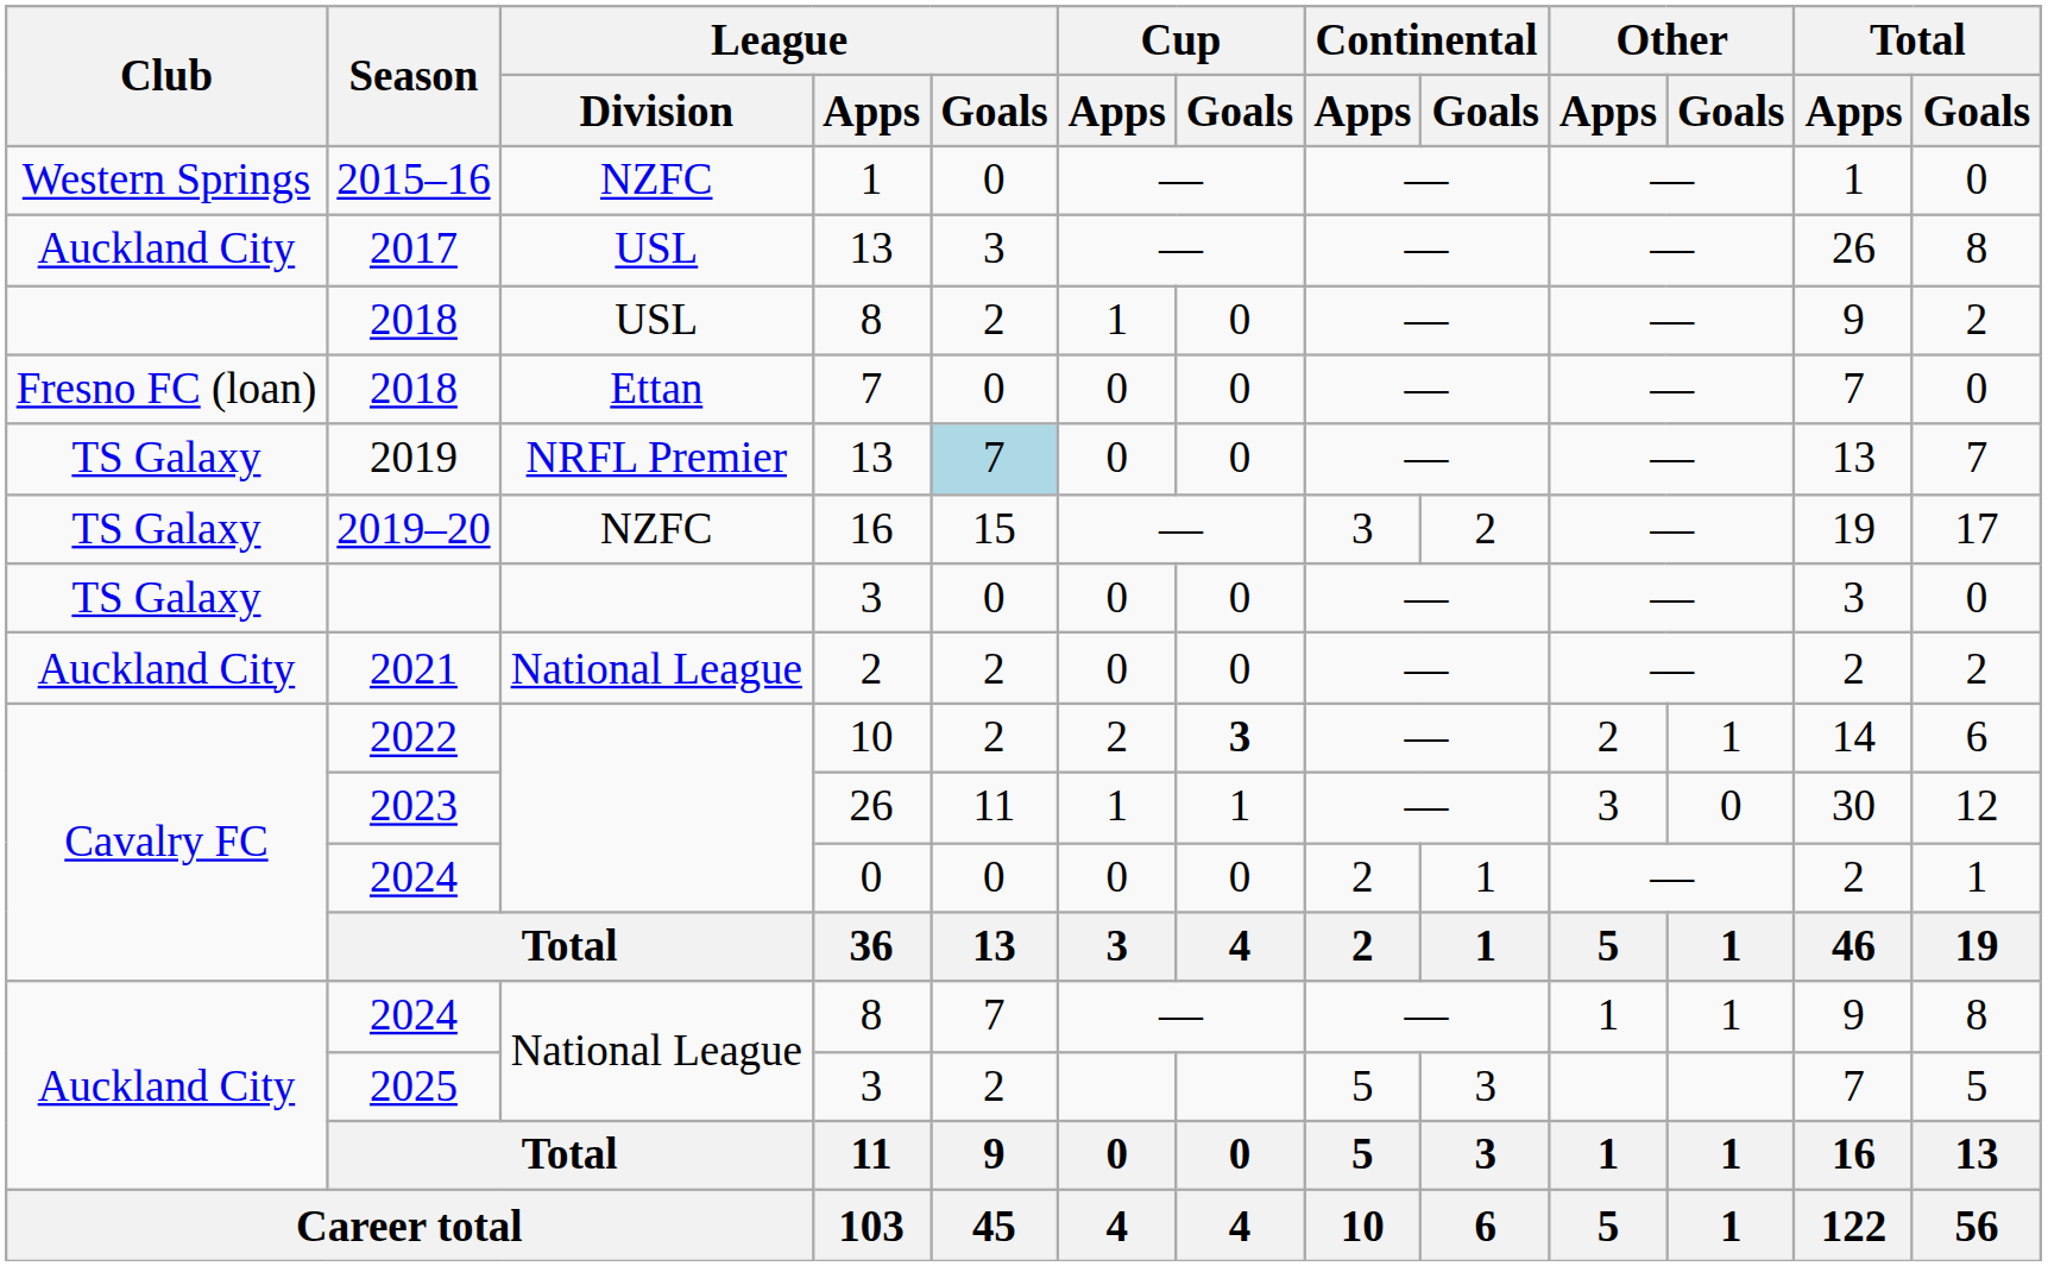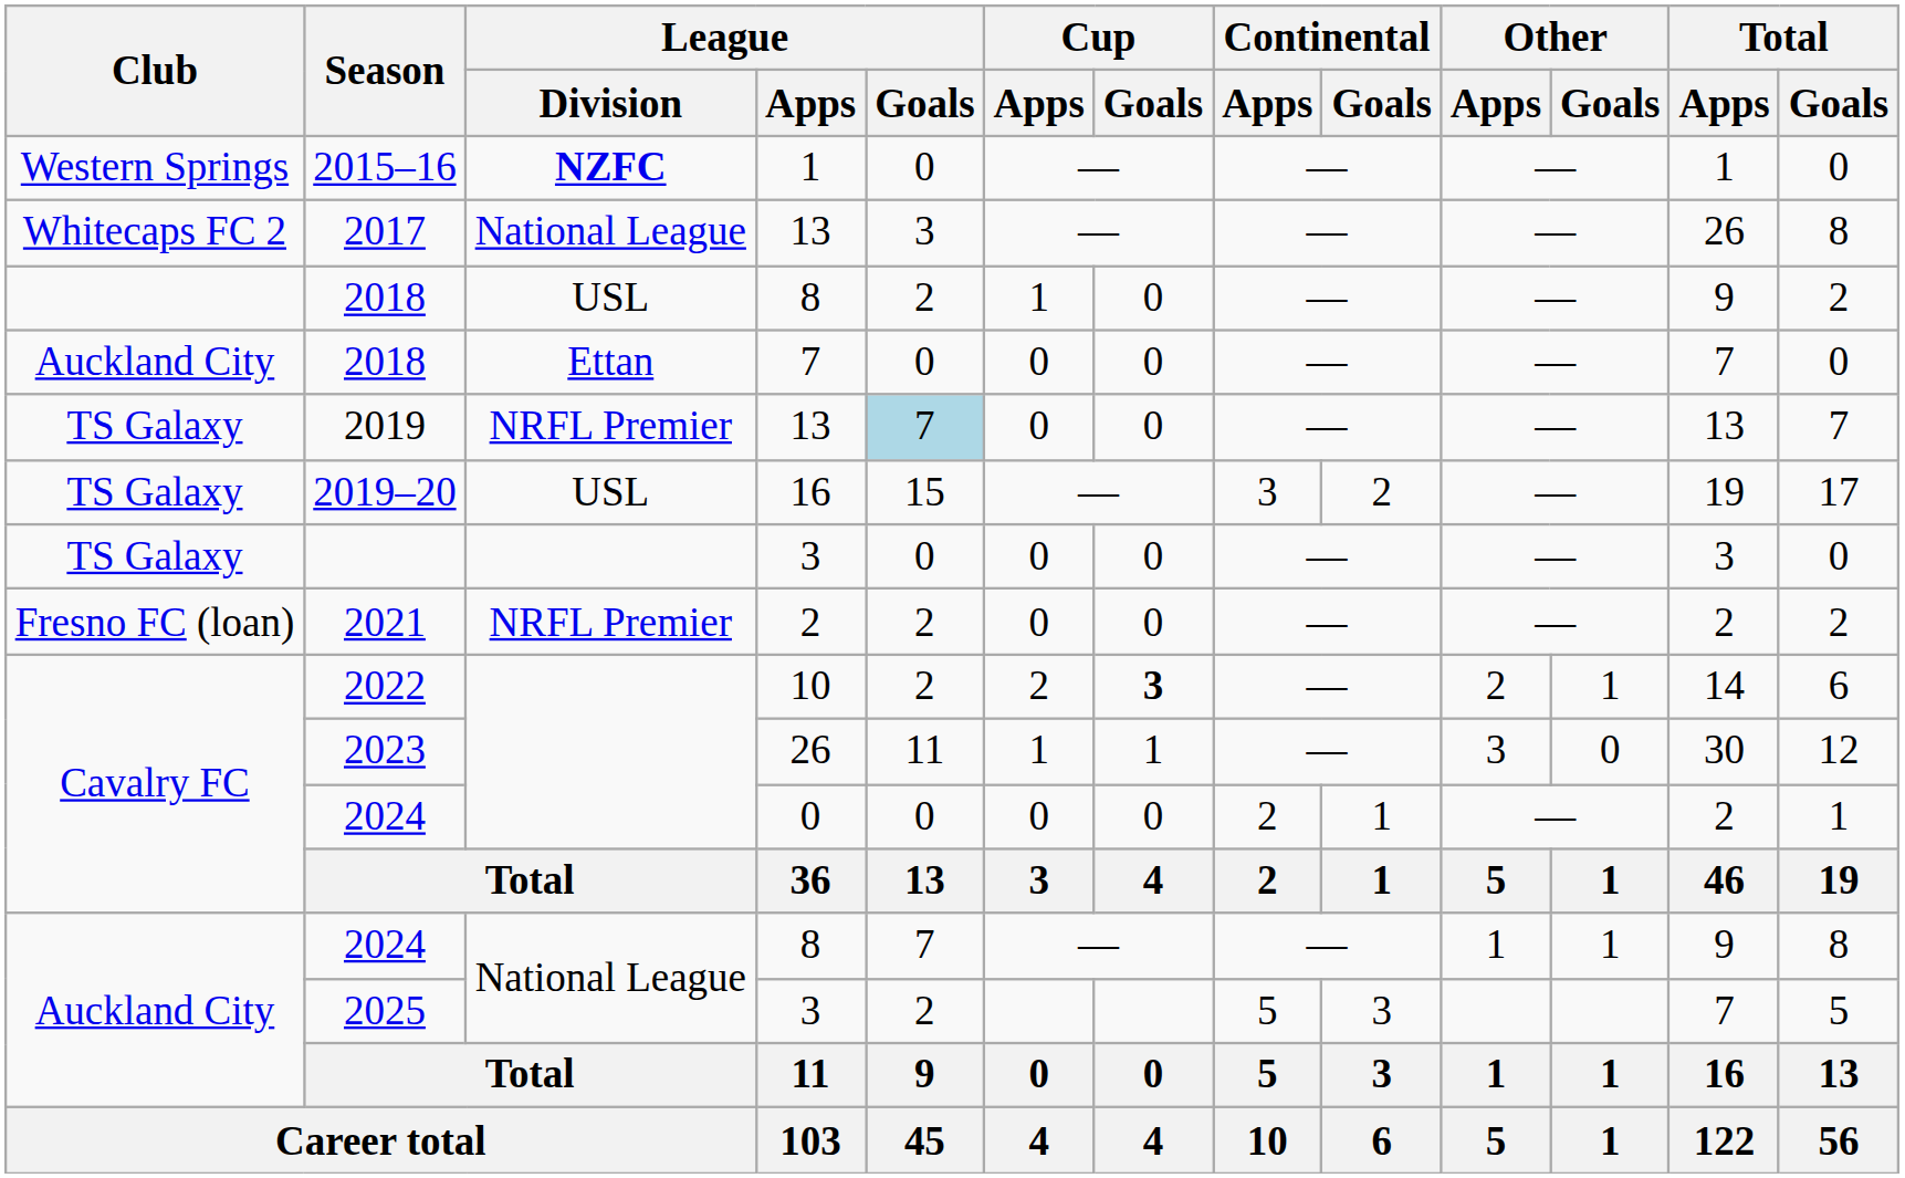 <table class="wikitable" style="text-align:center">
 <tr>
 <th rowspan="2">Club</th>
 <th rowspan="2">Season</th>
 <th colspan="3">League</th>
 <th colspan="2">Cup</th>
 <th colspan="2">Continental</th>
 <th colspan="2">Other</th>
 <th colspan="2">Total</th>
 </tr>
 <tr>
 <th>Division</th>
 <th>Apps</th>
 <th>Goals</th>
 <th>Apps</th>
 <th>Goals</th>
 <th>Apps</th>
 <th>Goals</th>
 <th>Apps</th>
 <th>Goals</th>
 <th>Apps</th>
 <th>Goals</th>
 </tr>
 <tr>
 <td rowspan="1"><a href='#'>Western Springs</a></td>
 <td><a href='#'>2015–16</a></td>
-<td><a href='#'>NZFC</a></td>
+<td><strong><a href='#'>NZFC</a></strong></td>
 <td>1</td>
 <td>0</td>
 <td colspan=2>—</td>
 <td colspan=2>—</td>
 <td colspan=2>—</td>
 <td>1</td>
 <td>0</td>
 </tr>
 <tr>
-<td rowspan="1"><a href='#'>Auckland City</a></td>
+<td rowspan="1"><a href='#'>Whitecaps FC 2</a></td>
 <td><a href='#'>2017</a></td>
-<td><a href='#'>USL</a></td>
+<td><a href='#'>National League</a></td>
 <td>13</td>
 <td>3</td>
 <td colspan=2>—</td>
 <td colspan=2>—</td>
 <td colspan=2>—</td>
 <td>26</td>
 <td>8</td>
 </tr>
 <tr>
 <td rowspan="1"></td>
 <td><a href='#'>2018</a></td>
 <td>USL</td>
 <td>8</td>
 <td>2</td>
 <td>1</td>
 <td>0</td>
 <td colspan=2>—</td>
 <td colspan=2>—</td>
 <td>9</td>
 <td>2</td>
 </tr>
 <tr>
-<td rowspan="1"><a href='#'>Fresno FC</a> (loan)</td>
+<td rowspan="1"><a href='#'>Auckland City</a></td>
 <td><a href='#'>2018</a></td>
 <td><a href='#'>Ettan</a></td>
 <td>7</td>
 <td>0</td>
 <td>0</td>
 <td>0</td>
 <td colspan=2>—</td>
 <td colspan=2>—</td>
 <td>7</td>
 <td>0</td>
 </tr>
 <tr>
 <td rowspan="1"><a href='#'>TS Galaxy</a></td>
 <td>2019</td>
 <td><a href='#'>NRFL Premier</a></td>
 <td>13</td>
 <td style="background: lightblue;">7</td>
 <td>0</td>
 <td>0</td>
 <td colspan=2>—</td>
 <td colspan=2>—</td>
 <td>13</td>
 <td>7</td>
 </tr>
 <tr>
 <td rowspan="1"><a href='#'>TS Galaxy</a></td>
 <td><a href='#'>2019–20</a></td>
-<td>NZFC</td>
+<td>USL</td>
 <td>16</td>
 <td>15</td>
 <td colspan=2>—</td>
 <td>3</td>
 <td>2</td>
 <td colspan=2>—</td>
 <td>19</td>
 <td>17</td>
 </tr>
 <tr>
 <td rowspan="1"><a href='#'>TS Galaxy</a></td>
 <td></td>
 <td></td>
 <td>3</td>
 <td>0</td>
 <td>0</td>
 <td>0</td>
 <td colspan=2>—</td>
 <td colspan=2>—</td>
 <td>3</td>
 <td>0</td>
 </tr>
 <tr>
-<td rowspan="1"><a href='#'>Auckland City</a></td>
+<td rowspan="1"><a href='#'>Fresno FC</a> (loan)</td>
 <td><a href='#'>2021</a></td>
-<td><a href='#'>National League</a></td>
+<td><a href='#'>NRFL Premier</a></td>
 <td>2</td>
 <td>2</td>
 <td>0</td>
 <td>0</td>
 <td colspan=2>—</td>
 <td colspan=2>—</td>
 <td>2</td>
 <td>2</td>
 </tr>
 <tr>
 <td rowspan="4"><a href='#'>Cavalry FC</a></td>
 <td><a href='#'>2022</a></td>
 <td rowspan="3"></td>
 <td>10</td>
 <td>2</td>
 <td>2</td>
 <td><strong>3</strong></td>
 <td colspan=2>—</td>
 <td>2</td>
 <td>1</td>
 <td>14</td>
 <td>6</td>
 </tr>
 <tr>
 <td><a href='#'>2023</a></td>
 <td>26</td>
 <td>11</td>
 <td>1</td>
 <td>1</td>
 <td colspan=2>—</td>
 <td>3</td>
 <td>0</td>
 <td>30</td>
 <td>12</td>
 </tr>
 <tr>
 <td><a href='#'>2024</a></td>
 <td>0</td>
 <td>0</td>
 <td>0</td>
 <td>0</td>
 <td>2</td>
 <td>1</td>
 <td colspan=2>—</td>
 <td>2</td>
 <td>1</td>
 </tr>
 <tr>
 <th colspan="2">Total</th>
 <th>36</th>
 <th>13</th>
 <th>3</th>
 <th>4</th>
 <th>2</th>
 <th>1</th>
 <th>5</th>
 <th>1</th>
 <th>46</th>
 <th>19</th>
 </tr>
 <tr>
 <td rowspan="3"><a href='#'>Auckland City</a></td>
 <td><a href='#'>2024</a></td>
 <td rowspan=2>National League</td>
 <td>8</td>
 <td>7</td>
 <td colspan=2>—</td>
 <td colspan=2>—</td>
 <td>1</td>
 <td>1</td>
 <td>9</td>
 <td>8</td>
 </tr>
 <tr>
 <td><a href='#'>2025</a></td>
 <td>3</td>
 <td>2</td>
 <td></td>
 <td></td>
 <td>5</td>
 <td>3</td>
 <td></td>
 <td></td>
 <td>7</td>
 <td>5</td>
 </tr>
 <tr>
 <th colspan="2">Total</th>
 <th>11</th>
 <th>9</th>
 <th>0</th>
 <th>0</th>
 <th>5</th>
 <th>3</th>
 <th>1</th>
 <th>1</th>
 <th>16</th>
 <th>13</th>
 </tr>
 <tr>
 <th colspan="3">Career total</th>
 <th>103</th>
 <th>45</th>
 <th>4</th>
 <th>4</th>
 <th>10</th>
 <th>6</th>
 <th>5</th>
 <th>1</th>
 <th>122</th>
 <th>56</th>
 </tr>
 </table>
